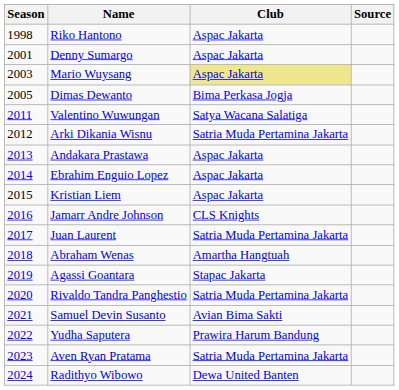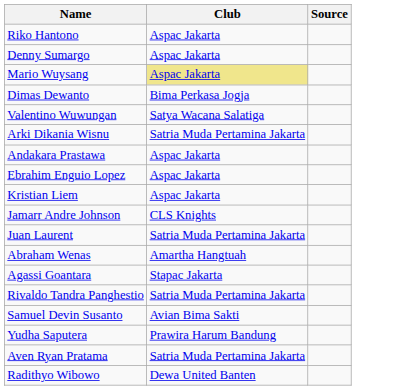 <table class="wikitable">
 <tr>
-<th>Season</th>
 <th>Name</th>
 <th>Club</th>
 <th>Source</th>
 </tr>
 <tr>
-<td>1998</td>
 <td> <a href='#'>Riko Hantono</a></td>
 <td><a href='#'>Aspac Jakarta</a></td>
 <td></td>
 </tr>
 <tr>
-<td>2001</td>
 <td> <a href='#'>Denny Sumargo</a></td>
 <td><a href='#'>Aspac Jakarta</a></td>
 <td></td>
 </tr>
 <tr>
-<td>2003</td>
 <td> <a href='#'>Mario Wuysang</a></td>
 <td style="background: khaki;"><a href='#'>Aspac Jakarta</a></td>
 <td></td>
 </tr>
 <tr>
-<td>2005</td>
 <td> <a href='#'>Dimas Dewanto</a></td>
 <td><a href='#'>Bima Perkasa Jogja</a></td>
 <td></td>
 </tr>
 <tr>
-<td><a href='#'>2011</a></td>
 <td> <a href='#'>Valentino Wuwungan</a></td>
 <td><a href='#'>Satya Wacana Salatiga</a></td>
 <td></td>
 </tr>
 <tr>
-<td>2012</td>
 <td> <a href='#'>Arki Dikania Wisnu</a></td>
 <td><a href='#'>Satria Muda Pertamina Jakarta</a></td>
 <td></td>
 </tr>
 <tr>
-<td><a href='#'>2013</a></td>
 <td> <a href='#'>Andakara Prastawa</a></td>
 <td><a href='#'>Aspac Jakarta</a></td>
 <td></td>
 </tr>
 <tr>
-<td><a href='#'>2014</a></td>
 <td> <a href='#'>Ebrahim Enguio Lopez</a></td>
 <td><a href='#'>Aspac Jakarta</a></td>
 <td></td>
 </tr>
 <tr>
-<td>2015</td>
 <td> <a href='#'>Kristian Liem</a></td>
 <td><a href='#'>Aspac Jakarta</a></td>
 <td></td>
 </tr>
 <tr>
-<td><a href='#'>2016</a></td>
 <td><a href='#'>Jamarr Andre Johnson</a></td>
 <td><a href='#'>CLS Knights</a></td>
 <td></td>
 </tr>
 <tr>
-<td><a href='#'>2017</a></td>
 <td> <a href='#'>Juan Laurent</a></td>
 <td><a href='#'>Satria Muda Pertamina Jakarta</a></td>
 <td></td>
 </tr>
 <tr>
-<td><a href='#'>2018</a></td>
 <td> <a href='#'>Abraham Wenas</a></td>
 <td><a href='#'>Amartha Hangtuah</a></td>
 <td></td>
 </tr>
 <tr>
-<td><a href='#'>2019</a></td>
 <td> <a href='#'>Agassi Goantara</a></td>
 <td><a href='#'>Stapac Jakarta</a></td>
 <td></td>
 </tr>
 <tr>
-<td><a href='#'>2020</a></td>
 <td> <a href='#'>Rivaldo Tandra Panghestio</a></td>
 <td><a href='#'>Satria Muda Pertamina Jakarta</a></td>
 <td></td>
 </tr>
 <tr>
-<td><a href='#'>2021</a></td>
 <td> <a href='#'>Samuel Devin Susanto</a></td>
 <td><a href='#'>Avian Bima Sakti</a></td>
 <td></td>
 </tr>
 <tr>
-<td><a href='#'>2022</a></td>
 <td> <a href='#'>Yudha Saputera</a></td>
 <td><a href='#'>Prawira Harum Bandung</a></td>
 <td></td>
 </tr>
 <tr>
-<td><a href='#'>2023</a></td>
 <td> <a href='#'>Aven Ryan Pratama</a></td>
 <td><a href='#'>Satria Muda Pertamina Jakarta</a></td>
 <td></td>
 </tr>
 <tr>
-<td><a href='#'>2024</a></td>
 <td> <a href='#'>Radithyo Wibowo</a></td>
 <td><a href='#'>Dewa United Banten</a></td>
 <td></td>
 </tr>
 </table>
